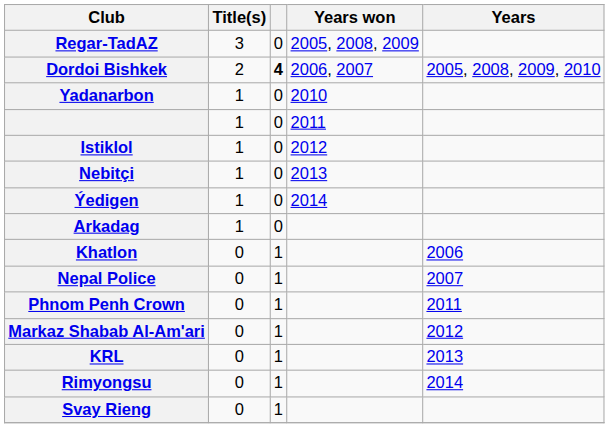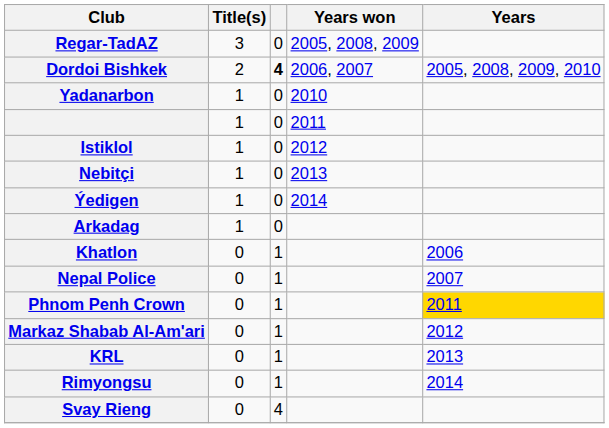 <table class="wikitable plainrowheaders sortable">
 <tr>
 <th scope="col">Club</th>
 <th scope="col">Title(s)</th>
 <th scope="col"></th>
 <th scope="col">Years won</th>
 <th scope="col">Years </th>
 </tr>
 <tr>
 <th align="left" scope="row"> <a href='#'>Regar-TadAZ</a></th>
 <td style="text-align:center;">3</td>
 <td style="text-align:center;">0</td>
 <td><a href='#'>2005</a>, <a href='#'>2008</a>, <a href='#'>2009</a></td>
 <td></td>
 </tr>
 <tr>
 <th align="left" scope="row"> <a href='#'>Dordoi Bishkek</a></th>
 <td style="text-align:center;">2</td>
 <td style="text-align:center;"><strong>4</strong></td>
 <td><a href='#'>2006</a>, <a href='#'>2007</a></td>
 <td><a href='#'>2005</a>, <a href='#'>2008</a>, <a href='#'>2009</a>, <a href='#'>2010</a></td>
 </tr>
 <tr>
 <th align="left" scope="row"> <a href='#'>Yadanarbon</a></th>
 <td style="text-align:center;">1</td>
 <td style="text-align:center;">0</td>
 <td><a href='#'>2010</a></td>
 <td></td>
 </tr>
 <tr>
 <th align="left" scope="row"></th>
 <td style="text-align:center;">1</td>
 <td style="text-align:center;">0</td>
 <td><a href='#'>2011</a></td>
 <td></td>
 </tr>
 <tr>
 <th align="left" scope="row"> <a href='#'>Istiklol</a></th>
 <td style="text-align:center;">1</td>
 <td style="text-align:center;">0</td>
 <td><a href='#'>2012</a></td>
 <td></td>
 </tr>
 <tr>
 <th align="left" scope="row"> <a href='#'>Nebitçi</a></th>
 <td style="text-align:center;">1</td>
 <td style="text-align:center;">0</td>
 <td><a href='#'>2013</a></td>
 <td></td>
 </tr>
 <tr>
 <th align="left" scope="row"> <a href='#'>Ýedigen</a></th>
 <td style="text-align:center;">1</td>
 <td style="text-align:center;">0</td>
 <td><a href='#'>2014</a></td>
 <td></td>
 </tr>
 <tr>
 <th align="left" scope="row"> <a href='#'>Arkadag</a></th>
 <td style="text-align:center;">1</td>
 <td style="text-align:center;">0</td>
 <td></td>
 <td></td>
 </tr>
 <tr>
 <th align="left" scope="row"> <a href='#'>Khatlon</a></th>
 <td style="text-align:center;">0</td>
 <td style="text-align:center;">1</td>
 <td></td>
 <td><a href='#'>2006</a></td>
 </tr>
 <tr>
 <th align="left" scope="row"> <a href='#'>Nepal Police</a></th>
 <td style="text-align:center;">0</td>
 <td style="text-align:center;">1</td>
 <td></td>
 <td><a href='#'>2007</a></td>
 </tr>
 <tr>
 <th align="left" scope="row"> <a href='#'>Phnom Penh Crown</a></th>
 <td style="text-align:center;">0</td>
 <td style="text-align:center;">1</td>
 <td></td>
-<td><a href='#'>2011</a></td>
+<td style="background: gold;"><a href='#'>2011</a></td>
 </tr>
 <tr>
 <th align="left" scope="row"> <a href='#'>Markaz Shabab Al-Am'ari</a></th>
 <td style="text-align:center;">0</td>
 <td style="text-align:center;">1</td>
 <td></td>
 <td><a href='#'>2012</a></td>
 </tr>
 <tr>
 <th align="left" scope="row"> <a href='#'>KRL</a></th>
 <td style="text-align:center;">0</td>
 <td style="text-align:center;">1</td>
 <td></td>
 <td><a href='#'>2013</a></td>
 </tr>
 <tr>
 <th align="left" scope="row"> <a href='#'>Rimyongsu</a></th>
 <td style="text-align:center;">0</td>
 <td style="text-align:center;">1</td>
 <td></td>
 <td><a href='#'>2014</a></td>
 </tr>
 <tr>
 <th align="left" scope="row"> <a href='#'>Svay Rieng</a></th>
 <td style="text-align:center;">0</td>
-<td style="text-align:center;">1</td>
+<td style="text-align:center;">4</td>
 <td></td>
 <td></td>
 </tr>
 <tr>
 </tr>
 </table>
